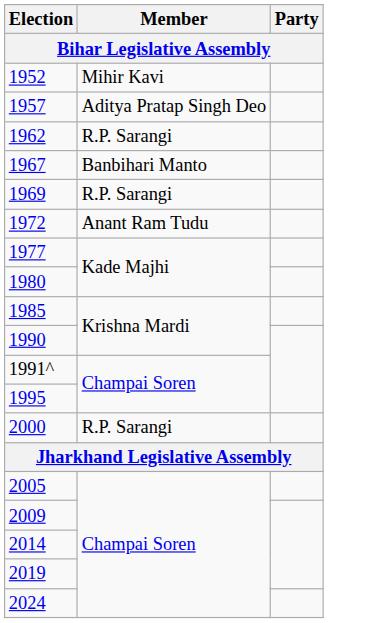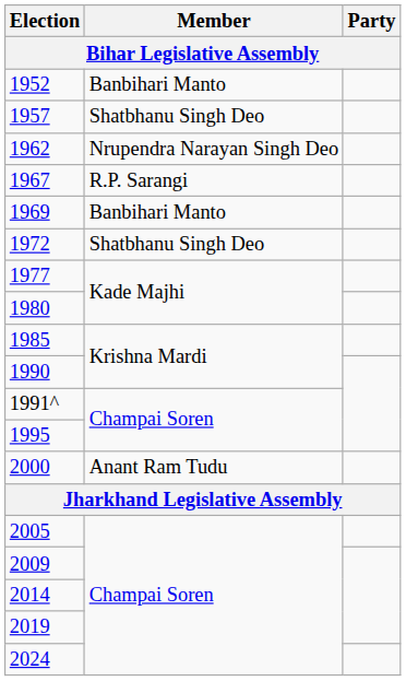 <table class="wikitable sortable">
 <tr>
 <th>Election</th>
 <th>Member</th>
 <th colspan=2>Party</th>
 </tr>
 <tr>
 <th colspan=4><a href='#'>Bihar Legislative Assembly</a></th>
 </tr>
 <tr>
 <td><a href='#'>1952</a></td>
-<td>Mihir Kavi</td>
+<td>Banbihari Manto</td>
 <td></td>
 </tr>
 <tr>
 <td><a href='#'>1957</a></td>
-<td>Aditya Pratap Singh Deo</td>
+<td>Shatbhanu Singh Deo</td>
 <td></td>
 </tr>
 <tr>
 <td><a href='#'>1962</a></td>
+<td>Nrupendra Narayan Singh Deo</td>
+<td></td>
+</tr>
+<tr>
+<td><a href='#'>1967</a></td>
 <td>R.P. Sarangi</td>
 <td></td>
 </tr>
 <tr>
-<td><a href='#'>1967</a></td>
+<td><a href='#'>1969</a></td>
 <td>Banbihari Manto</td>
 <td></td>
 </tr>
 <tr>
-<td><a href='#'>1969</a></td>
-<td>R.P. Sarangi</td>
-<td></td>
-</tr>
-<tr>
 <td><a href='#'>1972</a></td>
-<td>Anant Ram Tudu</td>
+<td>Shatbhanu Singh Deo</td>
 <td></td>
 </tr>
 <tr>
 <td><a href='#'>1977</a></td>
 <td rowspan=2>Kade Majhi</td>
 <td></td>
 </tr>
 <tr>
 <td><a href='#'>1980</a></td>
 <td></td>
 </tr>
 <tr>
 <td><a href='#'>1985</a></td>
 <td rowspan=2>Krishna Mardi</td>
 <td></td>
 </tr>
 <tr>
 <td><a href='#'>1990</a></td>
 </tr>
 <tr>
 <td>1991^</td>
 <td rowspan=2><a href='#'>Champai Soren</a></td>
 </tr>
 <tr>
 <td><a href='#'>1995</a></td>
 </tr>
 <tr>
 <td><a href='#'>2000</a></td>
-<td>R.P. Sarangi</td>
+<td>Anant Ram Tudu</td>
 <td></td>
 </tr>
 <tr>
 <th colspan=4><a href='#'>Jharkhand Legislative Assembly</a></th>
 </tr>
 <tr>
 <td><a href='#'>2005</a></td>
 <td rowspan=5><a href='#'>Champai Soren</a></td>
 <td></td>
 </tr>
 <tr>
 <td><a href='#'>2009</a></td>
 </tr>
 <tr>
 <td><a href='#'>2014</a></td>
 </tr>
 <tr>
 <td><a href='#'>2019</a></td>
 </tr>
 <tr>
 <td><a href='#'>2024</a></td>
 <td></td>
 </tr>
 </table>
